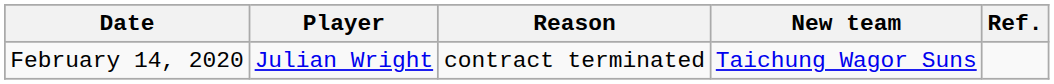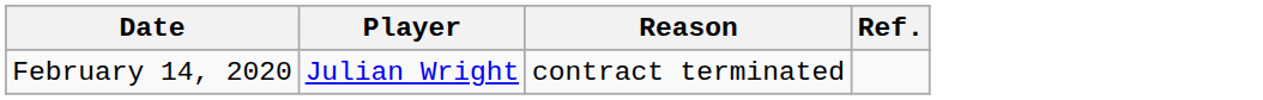 <table class="wikitable">
 <tr>
 <th>Date</th>
 <th>Player</th>
 <th>Reason</th>
-<th>New team</th>
 <th>Ref.</th>
 </tr>
 <tr>
 <td>February 14, 2020</td>
 <td><a href='#'>Julian Wright</a></td>
 <td>contract terminated</td>
-<td><a href='#'>Taichung Wagor Suns</a></td>
 <td></td>
 </tr>
 </table>
